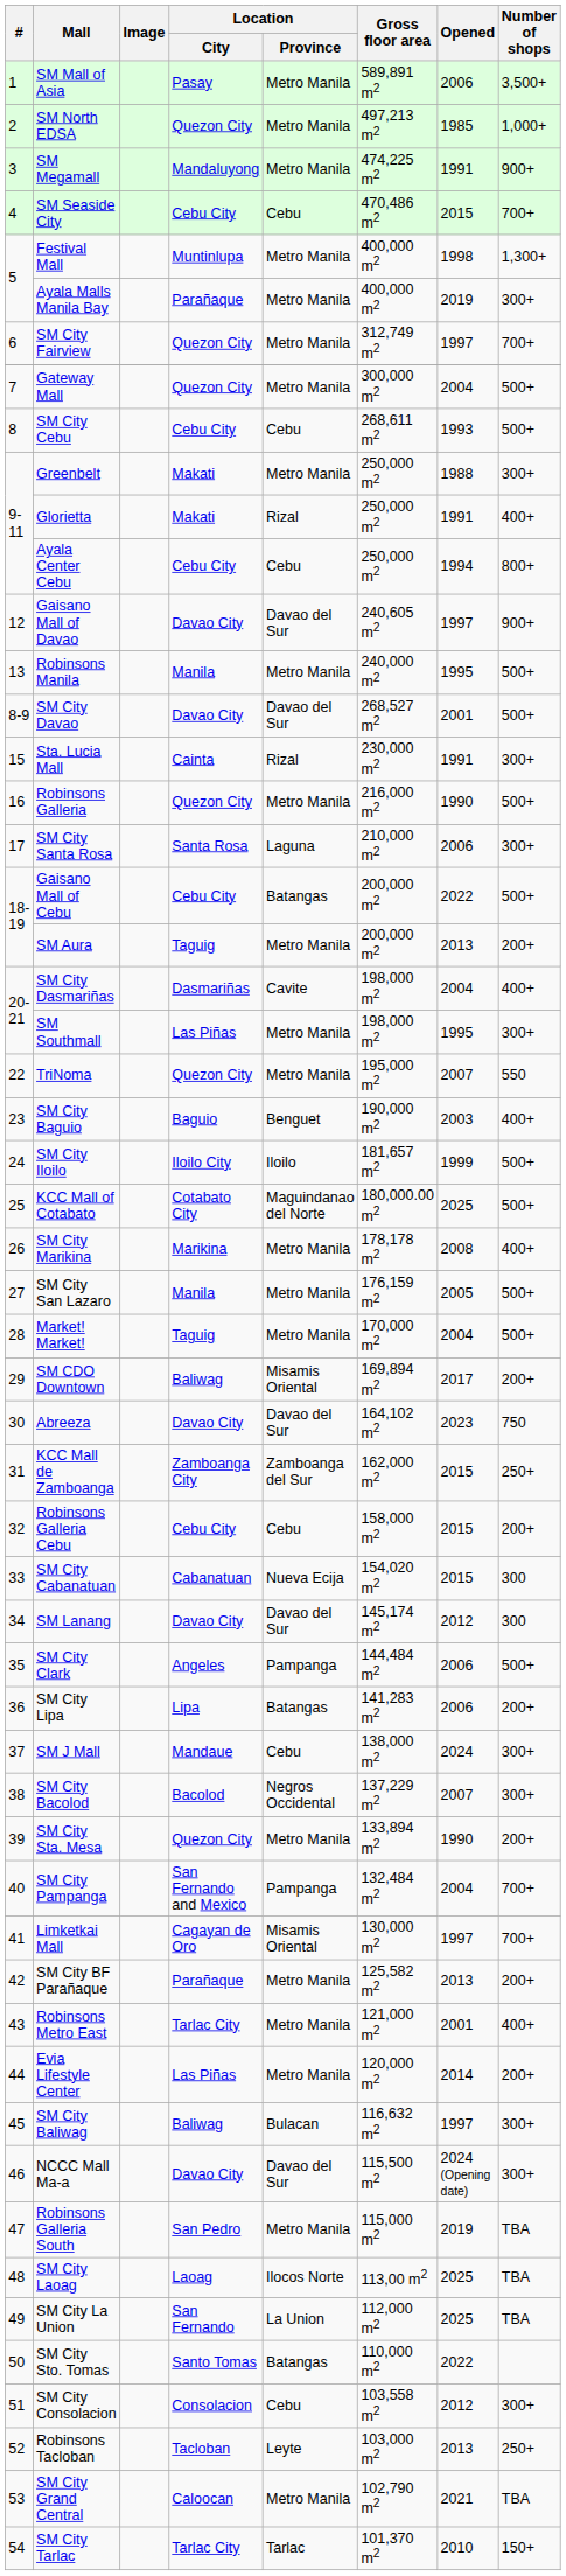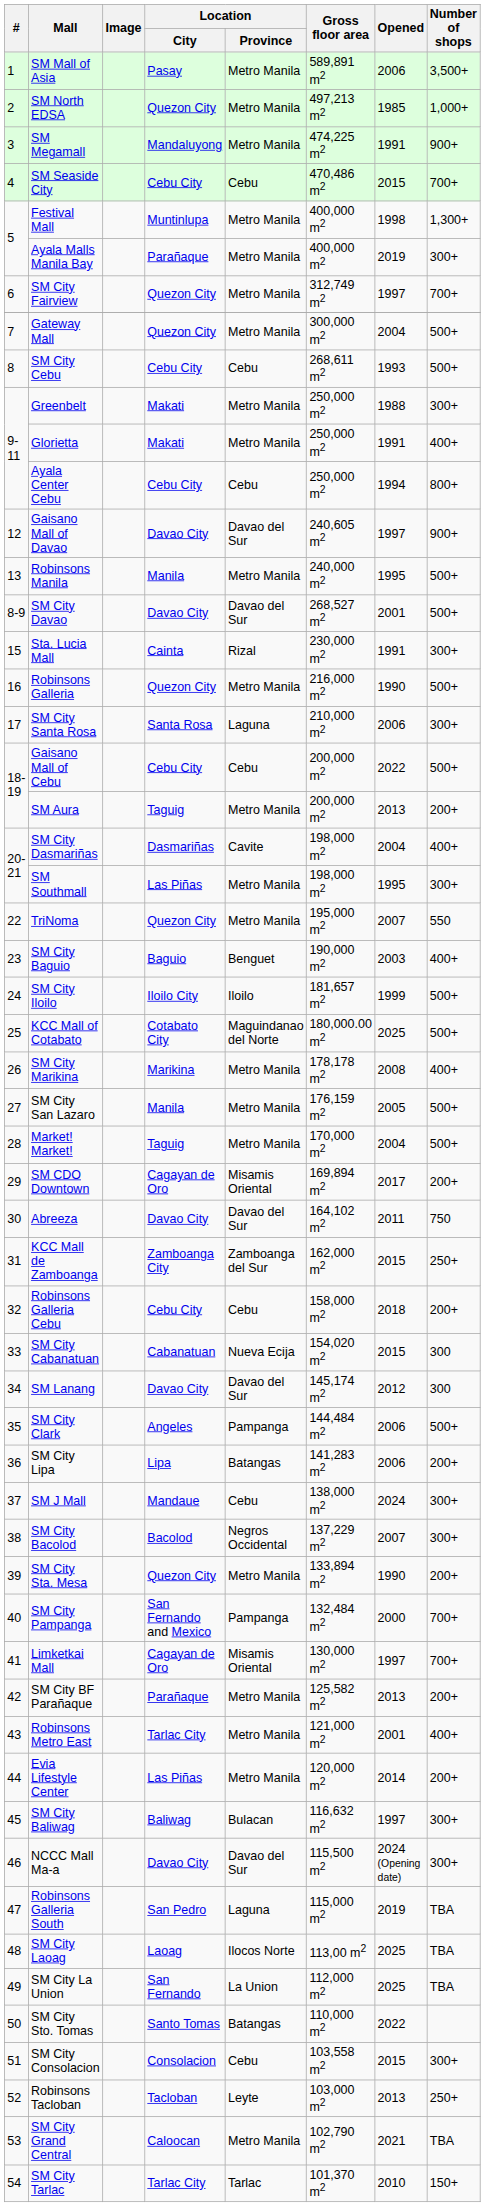 <table class="wikitable sortable">
 <tr>
 <th rowspan="2">#</th>
 <th rowspan="2">Mall</th>
 <th rowspan="2" class=unsortable>Image</th>
 <th colspan="2">Location</th>
 <th rowspan="2">Gross floor area</th>
 <th rowspan="2">Opened</th>
 <th rowspan="2">Number<br>of shops</th>
 </tr>
 <tr>
 <th>City</th>
 <th>Province</th>
 </tr>
 <tr - style="background:#dfd;">
 <td>1</td>
 <td><a href='#'>SM Mall of Asia</a></td>
 <td></td>
 <td><a href='#'>Pasay</a></td>
 <td>Metro Manila</td>
 <td>589,891 m<sup>2</sup></td>
 <td>2006</td>
 <td>3,500+</td>
 </tr>
 <tr - style="background:#dfd;">
 <td>2</td>
 <td><a href='#'>SM North EDSA</a></td>
 <td></td>
 <td><a href='#'>Quezon City</a></td>
 <td>Metro Manila</td>
 <td>497,213 m<sup>2</sup></td>
 <td>1985</td>
 <td>1,000+</td>
 </tr>
 <tr - style="background:#dfd;">
 <td>3</td>
 <td><a href='#'>SM Megamall</a></td>
 <td></td>
 <td><a href='#'>Mandaluyong</a></td>
 <td>Metro Manila</td>
 <td>474,225 m<sup>2</sup></td>
 <td>1991</td>
 <td>900+</td>
 </tr>
 <tr - style="background:#dfd;">
 <td>4</td>
 <td><a href='#'>SM Seaside City</a></td>
 <td></td>
 <td><a href='#'>Cebu City</a></td>
 <td>Cebu</td>
 <td>470,486 m<sup>2</sup></td>
 <td>2015</td>
 <td>700+</td>
 </tr>
 <tr>
 <td rowspan="2">5</td>
 <td><a href='#'>Festival Mall</a></td>
 <td></td>
 <td><a href='#'>Muntinlupa</a></td>
 <td>Metro Manila</td>
 <td>400,000 m<sup>2</sup></td>
 <td>1998</td>
 <td>1,300+</td>
 </tr>
 <tr>
 <td><a href='#'>Ayala Malls Manila Bay</a></td>
 <td></td>
 <td><a href='#'>Parañaque</a></td>
 <td>Metro Manila</td>
 <td>400,000 m<sup>2</sup></td>
 <td>2019</td>
 <td>300+</td>
 </tr>
 <tr>
 <td>6</td>
 <td><a href='#'>SM City Fairview</a></td>
 <td></td>
 <td><a href='#'>Quezon City</a></td>
 <td>Metro Manila</td>
 <td>312,749 m<sup>2</sup></td>
 <td>1997</td>
 <td>700+</td>
 </tr>
 <tr>
 </tr>
 <tr>
 <td>7</td>
 <td><a href='#'>Gateway Mall</a></td>
 <td></td>
 <td><a href='#'>Quezon City</a></td>
 <td>Metro Manila</td>
 <td>300,000 m<sup>2</sup></td>
 <td>2004</td>
 <td>500+</td>
 </tr>
 <tr>
 <td>8</td>
 <td><a href='#'>SM City Cebu</a></td>
 <td></td>
 <td><a href='#'>Cebu City</a></td>
 <td>Cebu</td>
 <td>268,611 m<sup>2</sup></td>
 <td>1993</td>
 <td>500+</td>
 </tr>
 <tr>
 <td rowspan="3">9-11</td>
 <td><a href='#'>Greenbelt</a></td>
 <td></td>
 <td><a href='#'>Makati</a></td>
 <td>Metro Manila</td>
 <td>250,000 m<sup>2</sup></td>
 <td>1988</td>
 <td>300+</td>
 </tr>
 <tr>
 <td><a href='#'>Glorietta</a></td>
 <td></td>
 <td><a href='#'>Makati</a></td>
-<td>Rizal</td>
+<td>Metro Manila</td>
 <td>250,000 m<sup>2</sup></td>
 <td>1991</td>
 <td>400+</td>
 </tr>
 <tr>
 <td><a href='#'>Ayala Center Cebu</a></td>
 <td></td>
 <td><a href='#'>Cebu City</a></td>
 <td>Cebu</td>
 <td>250,000 m<sup>2</sup></td>
 <td>1994</td>
 <td>800+</td>
 </tr>
 <tr>
 <td>12</td>
 <td><a href='#'>Gaisano Mall of Davao</a></td>
 <td></td>
 <td><a href='#'>Davao City</a></td>
 <td>Davao del Sur</td>
 <td>240,605 m<sup>2</sup></td>
 <td>1997</td>
 <td>900+</td>
 </tr>
 <tr>
 <td>13</td>
 <td><a href='#'>Robinsons Manila</a></td>
 <td></td>
 <td><a href='#'>Manila</a></td>
 <td>Metro Manila</td>
 <td>240,000 m<sup>2</sup></td>
 <td>1995</td>
 <td>500+</td>
 </tr>
 <tr>
 <td>8-9</td>
 <td><a href='#'>SM City Davao</a></td>
 <td></td>
 <td><a href='#'>Davao City</a></td>
 <td>Davao del Sur</td>
 <td>268,527 m<sup>2</sup></td>
 <td>2001</td>
 <td>500+</td>
 </tr>
 <tr>
 <td>15</td>
 <td><a href='#'>Sta. Lucia Mall</a></td>
 <td></td>
 <td><a href='#'>Cainta</a></td>
 <td>Rizal</td>
 <td>230,000 m<sup>2</sup></td>
 <td>1991</td>
 <td>300+</td>
 </tr>
 <tr>
 <td>16</td>
 <td><a href='#'>Robinsons Galleria</a></td>
 <td></td>
 <td><a href='#'>Quezon City</a></td>
 <td>Metro Manila</td>
 <td>216,000 m<sup>2</sup></td>
 <td>1990</td>
 <td>500+</td>
 </tr>
 <tr>
 <td>17</td>
 <td><a href='#'>SM City Santa Rosa</a></td>
 <td></td>
 <td><a href='#'>Santa Rosa</a></td>
 <td>Laguna</td>
 <td>210,000 m<sup>2</sup></td>
 <td>2006</td>
 <td>300+</td>
 </tr>
 <tr>
 <td rowspan="2">18-19</td>
 <td><a href='#'>Gaisano Mall of Cebu</a></td>
 <td></td>
 <td><a href='#'>Cebu City</a></td>
-<td>Batangas</td>
+<td>Cebu</td>
 <td>200,000 m<sup>2</sup></td>
 <td>2022</td>
 <td>500+</td>
 </tr>
 <tr>
 <td><a href='#'>SM Aura</a></td>
 <td></td>
 <td><a href='#'>Taguig</a></td>
 <td>Metro Manila</td>
 <td>200,000 m<sup>2</sup></td>
 <td>2013</td>
 <td>200+</td>
 </tr>
 <tr>
 <td rowspan="2">20-21</td>
 <td><a href='#'>SM City Dasmariñas</a></td>
 <td></td>
 <td><a href='#'>Dasmariñas</a></td>
 <td>Cavite</td>
 <td>198,000 m<sup>2</sup></td>
 <td>2004</td>
 <td>400+</td>
 </tr>
 <tr>
 <td><a href='#'>SM Southmall</a></td>
 <td></td>
 <td><a href='#'>Las Piñas</a></td>
 <td>Metro Manila</td>
 <td>198,000 m<sup>2</sup></td>
 <td>1995</td>
 <td>300+</td>
 </tr>
 <tr>
 <td>22</td>
 <td><a href='#'>TriNoma</a></td>
 <td></td>
 <td><a href='#'>Quezon City</a></td>
 <td>Metro Manila</td>
 <td>195,000 m<sup>2</sup></td>
 <td>2007</td>
 <td>550</td>
 </tr>
 <tr>
 <td>23</td>
 <td><a href='#'>SM City Baguio</a></td>
 <td></td>
 <td><a href='#'>Baguio</a></td>
 <td>Benguet</td>
 <td>190,000 m<sup>2</sup></td>
 <td>2003</td>
 <td>400+</td>
 </tr>
 <tr>
 <td>24</td>
 <td><a href='#'>SM City Iloilo</a></td>
 <td></td>
 <td><a href='#'>Iloilo City</a></td>
 <td>Iloilo</td>
 <td>181,657 m<sup>2</sup></td>
 <td>1999</td>
 <td>500+</td>
 </tr>
 <tr>
 <td>25</td>
 <td><a href='#'>KCC Mall of Cotabato</a></td>
 <td></td>
 <td><a href='#'>Cotabato City</a></td>
 <td>Maguindanao del Norte</td>
 <td>180,000.00 m<sup>2</sup></td>
 <td>2025</td>
 <td>500+</td>
 </tr>
 <tr>
 <td>26</td>
 <td><a href='#'>SM City Marikina</a></td>
 <td></td>
 <td><a href='#'>Marikina</a></td>
 <td>Metro Manila</td>
 <td>178,178 m<sup>2</sup></td>
 <td>2008</td>
 <td>400+</td>
 </tr>
 <tr>
 <td>27</td>
 <td>SM City San Lazaro</td>
 <td></td>
 <td><a href='#'>Manila</a></td>
 <td>Metro Manila</td>
 <td>176,159 m<sup>2</sup></td>
 <td>2005</td>
 <td>500+</td>
 </tr>
 <tr>
 <td>28</td>
 <td><a href='#'>Market! Market!</a></td>
 <td></td>
 <td><a href='#'>Taguig</a></td>
 <td>Metro Manila</td>
 <td>170,000 m<sup>2</sup></td>
 <td>2004</td>
 <td>500+</td>
 </tr>
 <tr>
 <td>29</td>
 <td><a href='#'>SM CDO Downtown</a></td>
 <td></td>
-<td><a href='#'>Baliwag</a></td>
+<td><a href='#'>Cagayan de Oro</a></td>
 <td>Misamis Oriental</td>
 <td>169,894 m<sup>2</sup></td>
 <td>2017</td>
 <td>200+</td>
 </tr>
 <tr>
 <td>30</td>
 <td><a href='#'>Abreeza</a></td>
 <td></td>
 <td><a href='#'>Davao City</a></td>
 <td>Davao del Sur</td>
 <td>164,102 m<sup>2</sup></td>
-<td>2023</td>
+<td>2011</td>
 <td>750</td>
 </tr>
 <tr>
 <td>31</td>
 <td><a href='#'>KCC Mall de Zamboanga</a></td>
 <td></td>
 <td><a href='#'>Zamboanga City</a></td>
 <td>Zamboanga del Sur</td>
 <td>162,000 m<sup>2</sup></td>
 <td>2015</td>
 <td>250+</td>
 </tr>
 <tr>
 <td>32</td>
 <td><a href='#'>Robinsons Galleria Cebu</a></td>
 <td></td>
 <td><a href='#'>Cebu City</a></td>
 <td>Cebu</td>
 <td>158,000 m<sup>2</sup></td>
-<td>2015</td>
+<td>2018</td>
 <td>200+</td>
 </tr>
 <tr>
 <td>33</td>
 <td><a href='#'>SM City Cabanatuan</a></td>
 <td></td>
 <td><a href='#'>Cabanatuan</a></td>
 <td>Nueva Ecija</td>
 <td>154,020 m<sup>2</sup></td>
 <td>2015</td>
 <td>300</td>
 </tr>
 <tr>
 <td>34</td>
 <td><a href='#'>SM Lanang</a></td>
 <td></td>
 <td><a href='#'>Davao City</a></td>
 <td>Davao del Sur</td>
 <td>145,174 m<sup>2</sup></td>
 <td>2012</td>
 <td>300</td>
 </tr>
 <tr>
 <td>35</td>
 <td><a href='#'>SM City Clark</a></td>
 <td></td>
 <td><a href='#'>Angeles</a></td>
 <td>Pampanga</td>
 <td>144,484 m<sup>2</sup></td>
 <td>2006</td>
 <td>500+</td>
 </tr>
 <tr>
 <td>36</td>
 <td>SM City Lipa</td>
 <td></td>
 <td><a href='#'>Lipa</a></td>
 <td>Batangas</td>
 <td>141,283 m<sup>2</sup></td>
 <td>2006</td>
 <td>200+</td>
 </tr>
 <tr>
 <td>37</td>
 <td><a href='#'>SM J Mall</a></td>
 <td></td>
 <td><a href='#'>Mandaue</a></td>
 <td>Cebu</td>
 <td>138,000 m<sup>2</sup></td>
 <td>2024</td>
 <td>300+</td>
 </tr>
 <tr>
 <td>38</td>
 <td><a href='#'>SM City Bacolod</a></td>
 <td></td>
 <td><a href='#'>Bacolod</a></td>
 <td>Negros Occidental</td>
 <td>137,229 m<sup>2</sup></td>
 <td>2007</td>
 <td>300+</td>
 </tr>
 <tr>
 <td>39</td>
 <td><a href='#'>SM City Sta. Mesa</a></td>
 <td></td>
 <td><a href='#'>Quezon City</a></td>
 <td>Metro Manila</td>
 <td>133,894 m<sup>2</sup></td>
 <td>1990</td>
 <td>200+</td>
 </tr>
 <tr>
 <td>40</td>
 <td><a href='#'>SM City Pampanga</a></td>
 <td></td>
 <td><a href='#'>San Fernando</a> and <a href='#'>Mexico</a></td>
 <td>Pampanga</td>
 <td>132,484 m<sup>2</sup></td>
-<td>2004</td>
+<td>2000</td>
 <td>700+</td>
 </tr>
 <tr>
 <td>41</td>
 <td><a href='#'>Limketkai Mall</a></td>
 <td></td>
 <td><a href='#'>Cagayan de Oro</a></td>
 <td>Misamis Oriental</td>
 <td>130,000 m<sup>2</sup> </td>
 <td>1997</td>
 <td>700+</td>
 </tr>
 <tr>
 <td>42</td>
 <td>SM City BF Parañaque</td>
 <td></td>
 <td><a href='#'>Parañaque</a></td>
 <td>Metro Manila</td>
 <td>125,582 m<sup>2</sup></td>
 <td>2013</td>
 <td>200+</td>
 </tr>
 <tr>
 <td>43</td>
 <td><a href='#'>Robinsons Metro East</a></td>
 <td></td>
 <td><a href='#'>Tarlac City</a></td>
 <td>Metro Manila</td>
 <td>121,000 m<sup>2</sup></td>
 <td>2001</td>
 <td>400+</td>
 </tr>
 <tr>
 <td>44</td>
 <td><a href='#'>Evia Lifestyle Center</a></td>
 <td></td>
 <td><a href='#'>Las Piñas</a></td>
 <td>Metro Manila</td>
 <td>120,000 m<sup>2</sup></td>
 <td>2014</td>
 <td>200+</td>
 </tr>
 <tr>
 <td>45</td>
 <td><a href='#'>SM City Baliwag</a></td>
 <td></td>
 <td><a href='#'>Baliwag</a></td>
 <td>Bulacan</td>
 <td>116,632 m<sup>2</sup></td>
 <td>1997</td>
 <td>300+</td>
 </tr>
 <tr>
 <td>46</td>
 <td>NCCC Mall Ma-a</td>
 <td></td>
 <td><a href='#'>Davao City</a></td>
 <td>Davao del Sur</td>
 <td>115,500 m<sup>2</sup></td>
 <td>2024<br><small>(Opening date)</small></td>
 <td>300+</td>
 </tr>
 <tr>
 <td>47</td>
 <td><a href='#'>Robinsons Galleria South</a></td>
 <td></td>
 <td><a href='#'>San Pedro</a></td>
-<td>Metro Manila</td>
+<td>Laguna</td>
 <td>115,000 m<sup>2</sup></td>
 <td>2019</td>
 <td>TBA</td>
 </tr>
 <tr>
 <td>48</td>
 <td><a href='#'>SM City Laoag</a></td>
 <td></td>
 <td><a href='#'>Laoag</a></td>
 <td>Ilocos Norte</td>
 <td>113,00 m<sup>2</sup></td>
 <td>2025</td>
 <td>TBA</td>
 </tr>
 <tr>
 <td>49</td>
 <td>SM City La Union</td>
 <td></td>
 <td><a href='#'>San Fernando</a></td>
 <td>La Union</td>
 <td>112,000 m<sup>2</sup></td>
 <td>2025</td>
 <td>TBA</td>
 </tr>
 <tr>
 <td>50</td>
 <td>SM City Sto. Tomas</td>
 <td><br></td>
 <td><a href='#'>Santo Tomas</a></td>
 <td>Batangas</td>
 <td>110,000 m<sup>2</sup></td>
 <td>2022</td>
 </tr>
 <tr>
 <td>51</td>
 <td>SM City Consolacion</td>
 <td><br></td>
 <td><a href='#'>Consolacion</a></td>
 <td>Cebu</td>
 <td>103,558 m<sup>2</sup></td>
-<td>2012</td>
+<td>2015</td>
 <td>300+</td>
 </tr>
 <tr>
 <td>52</td>
 <td>Robinsons Tacloban</td>
 <td></td>
 <td><a href='#'>Tacloban</a></td>
 <td>Leyte</td>
 <td>103,000 m<sup>2</sup></td>
 <td>2013</td>
 <td>250+</td>
 </tr>
 <tr>
 <td>53</td>
 <td><a href='#'>SM City Grand Central</a></td>
 <td></td>
 <td><a href='#'>Caloocan</a></td>
 <td>Metro Manila</td>
 <td>102,790 m<sup>2</sup></td>
 <td>2021</td>
 <td>TBA</td>
 </tr>
 <tr>
 <td>54</td>
 <td><a href='#'>SM City Tarlac</a></td>
 <td></td>
 <td><a href='#'>Tarlac City</a></td>
 <td>Tarlac</td>
 <td>101,370 m<sup>2</sup></td>
 <td>2010</td>
 <td>150+</td>
 </tr>
 </table>
